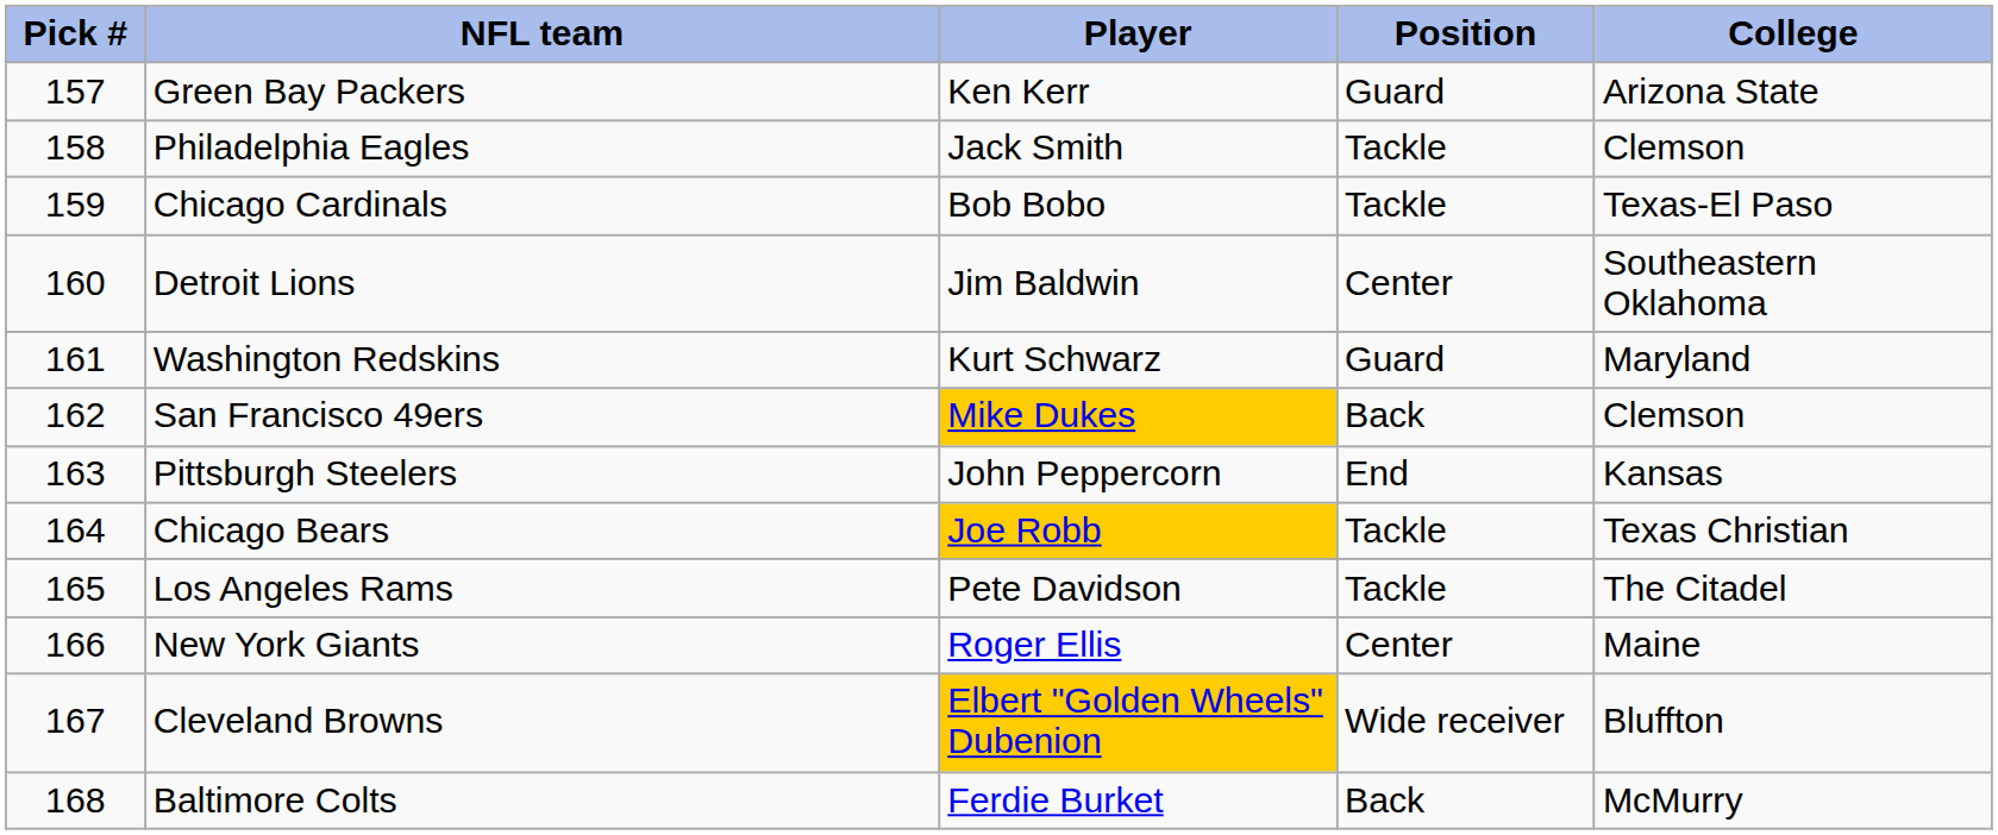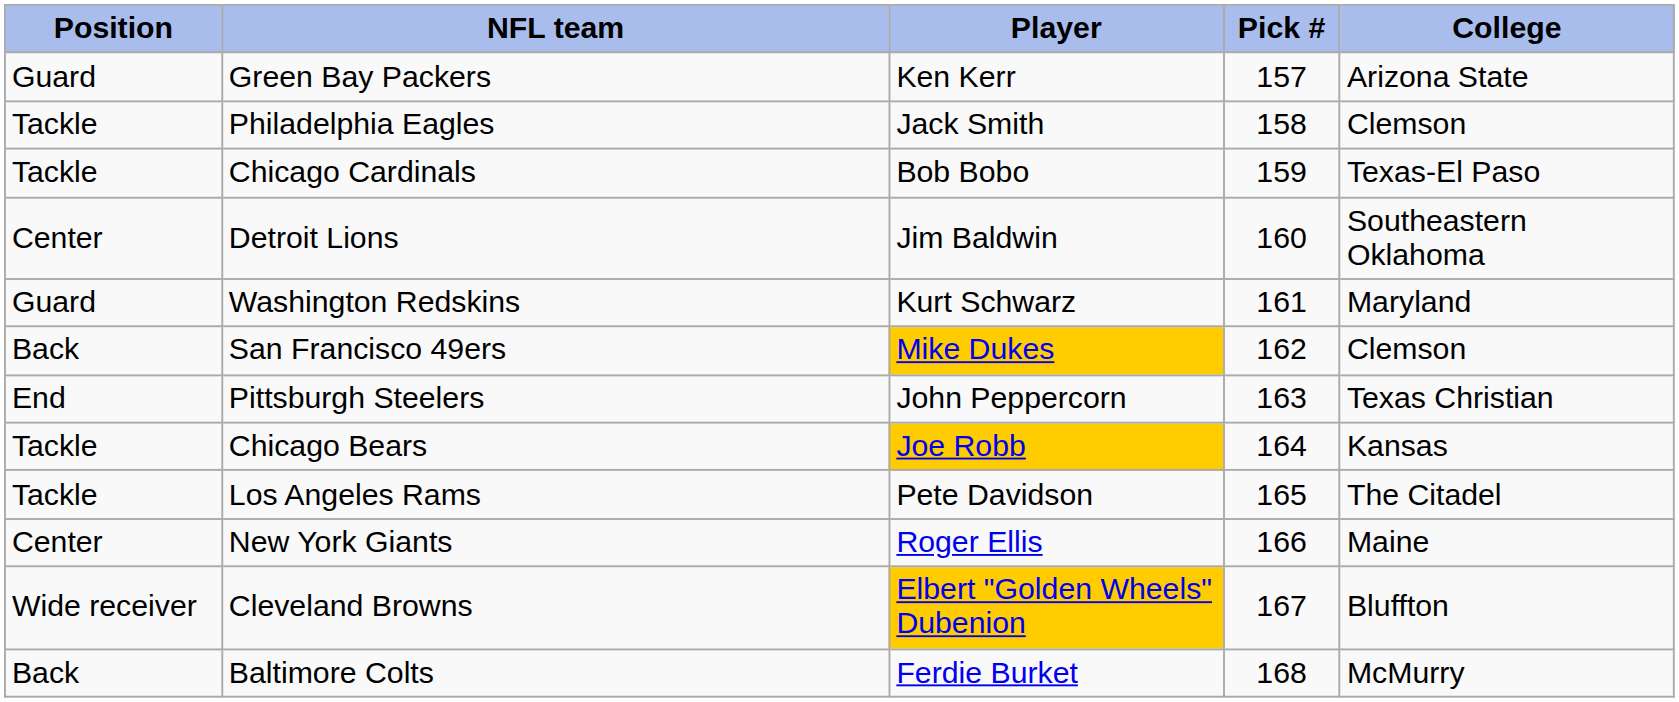 <table class="wikitable sortable sortable" style="width: 100%">
 <tr>
-<th style="background:#A8BDEC;" width=7%>Pick #</th>
+<th width=13% style="background:#A8BDEC;">Position</th>
 <th width=40% style="background:#A8BDEC;">NFL team</th>
 <th width=20% style="background:#A8BDEC;">Player</th>
-<th width=13% style="background:#A8BDEC;">Position</th>
+<th style="background:#A8BDEC;" width=7%>Pick #</th>
 <th style="background:#A8BDEC;">College</th>
 </tr>
 <tr>
-<td align=center>157</td>
+<td>Guard</td>
 <td>Green Bay Packers</td>
 <td>Ken Kerr</td>
-<td>Guard</td>
+<td align=center>157</td>
 <td>Arizona State</td>
 </tr>
 <tr>
-<td align=center>158</td>
+<td>Tackle</td>
 <td>Philadelphia Eagles</td>
 <td>Jack Smith</td>
-<td>Tackle</td>
+<td align=center>158</td>
 <td>Clemson</td>
 </tr>
 <tr>
-<td align=center>159</td>
+<td>Tackle</td>
 <td>Chicago Cardinals</td>
 <td>Bob Bobo</td>
-<td>Tackle</td>
+<td align=center>159</td>
 <td>Texas-El Paso</td>
 </tr>
 <tr>
-<td align=center>160</td>
+<td>Center</td>
 <td>Detroit Lions</td>
 <td>Jim Baldwin</td>
-<td>Center</td>
+<td align=center>160</td>
 <td>Southeastern Oklahoma</td>
 </tr>
 <tr>
-<td align=center>161</td>
+<td>Guard</td>
 <td>Washington Redskins</td>
 <td>Kurt Schwarz</td>
-<td>Guard</td>
+<td align=center>161</td>
 <td>Maryland</td>
 </tr>
 <tr>
-<td align=center>162</td>
+<td>Back</td>
 <td>San Francisco 49ers</td>
 <td bgcolor="#FFCC00"><a href='#'>Mike Dukes</a></td>
-<td>Back</td>
+<td align=center>162</td>
 <td>Clemson</td>
 </tr>
 <tr>
-<td align=center>163</td>
+<td>End</td>
 <td>Pittsburgh Steelers</td>
 <td>John Peppercorn</td>
-<td>End</td>
+<td align=center>163</td>
+<td>Texas Christian</td>
+</tr>
+<tr>
+<td>Tackle</td>
+<td>Chicago Bears</td>
+<td bgcolor="#FFCC00"><a href='#'>Joe Robb</a></td>
+<td align=center>164</td>
 <td>Kansas</td>
 </tr>
 <tr>
-<td align=center>164</td>
-<td>Chicago Bears</td>
-<td bgcolor="#FFCC00"><a href='#'>Joe Robb</a></td>
 <td>Tackle</td>
-<td>Texas Christian</td>
-</tr>
-<tr>
-<td align=center>165</td>
 <td>Los Angeles Rams</td>
 <td>Pete Davidson</td>
-<td>Tackle</td>
+<td align=center>165</td>
 <td>The Citadel</td>
 </tr>
 <tr>
-<td align=center>166</td>
+<td>Center</td>
 <td>New York Giants</td>
 <td><a href='#'>Roger Ellis</a></td>
-<td>Center</td>
+<td align=center>166</td>
 <td>Maine</td>
 </tr>
 <tr>
-<td align=center>167</td>
+<td>Wide receiver</td>
 <td>Cleveland Browns</td>
 <td bgcolor="#FFCC00"><a href='#'>Elbert "Golden Wheels" Dubenion</a></td>
-<td>Wide receiver</td>
+<td align=center>167</td>
 <td>Bluffton</td>
 </tr>
 <tr>
-<td align=center>168</td>
+<td>Back</td>
 <td>Baltimore Colts</td>
 <td><a href='#'>Ferdie Burket</a></td>
-<td>Back</td>
+<td align=center>168</td>
 <td>McMurry</td>
 </tr>
 </table>
